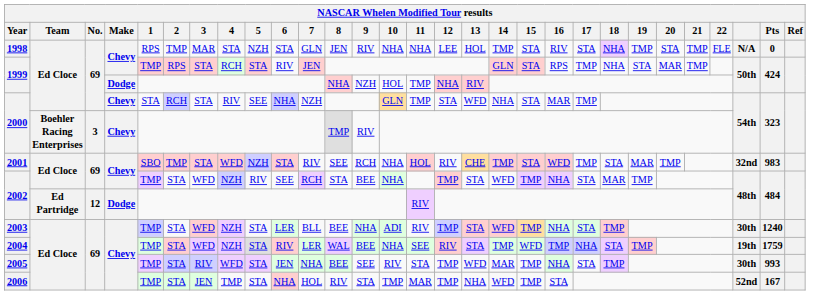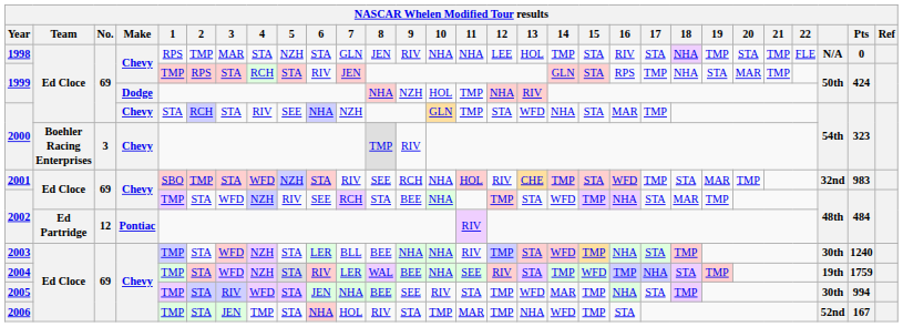 <table class="wikitable" style="text-align:center; font-size:75%">
 <tr>
 <th colspan=38><a href='#'>NASCAR Whelen Modified Tour</a> results</th>
 </tr>
 <tr>
 <th>Year</th>
 <th>Team</th>
 <th>No.</th>
 <th>Make</th>
 <th>1</th>
 <th>2</th>
 <th>3</th>
 <th>4</th>
 <th>5</th>
 <th>6</th>
 <th>7</th>
 <th>8</th>
 <th>9</th>
 <th>10</th>
 <th>11</th>
 <th>12</th>
 <th>13</th>
 <th>14</th>
 <th>15</th>
 <th>16</th>
 <th>17</th>
 <th>18</th>
 <th>19</th>
 <th>20</th>
 <th>21</th>
 <th>22</th>
 <th></th>
 <th>Pts</th>
 <th>Ref</th>
 </tr>
 <tr>
 <th><a href='#'>1998</a></th>
 <th rowspan=4>Ed Cloce</th>
 <th rowspan=4>69</th>
 <th rowspan=2><a href='#'>Chevy</a></th>
 <td><a href='#'>RPS</a></td>
 <td><a href='#'>TMP</a></td>
 <td><a href='#'>MAR</a></td>
 <td><a href='#'>STA</a></td>
 <td><a href='#'>NZH</a></td>
 <td><a href='#'>STA</a></td>
 <td><a href='#'>GLN</a></td>
 <td><a href='#'>JEN</a></td>
 <td><a href='#'>RIV</a></td>
 <td><a href='#'>NHA</a></td>
 <td><a href='#'>NHA</a></td>
 <td><a href='#'>LEE</a></td>
 <td><a href='#'>HOL</a></td>
 <td><a href='#'>TMP</a></td>
 <td><a href='#'>STA</a></td>
 <td><a href='#'>RIV</a></td>
 <td><a href='#'>STA</a></td>
 <td style="background:#EFCFFF;"><a href='#'>NHA</a><br></td>
 <td><a href='#'>TMP</a></td>
 <td><a href='#'>STA</a></td>
 <td><a href='#'>TMP</a></td>
 <td><a href='#'>FLE</a></td>
 <th>N/A</th>
 <th>0</th>
 <th></th>
 </tr>
 <tr>
 <th rowspan=2><a href='#'>1999</a></th>
 <td style="background:#FFCFCF;"><a href='#'>TMP</a><br></td>
 <td style="background:#FFCFCF;"><a href='#'>RPS</a><br></td>
 <td style="background:#FFCFCF;"><a href='#'>STA</a><br></td>
 <td style="background:#DFFFDF;"><a href='#'>RCH</a><br></td>
 <td style="background:#FFCFCF;"><a href='#'>STA</a><br></td>
 <td><a href='#'>RIV</a></td>
 <td style="background:#FFCFCF;"><a href='#'>JEN</a><br></td>
 <td colspan=6></td>
 <td style="background:#FFCFCF;"><a href='#'>GLN</a><br></td>
 <td style="background:#FFCFCF;"><a href='#'>STA</a><br></td>
 <td><a href='#'>RPS</a></td>
 <td><a href='#'>TMP</a></td>
 <td><a href='#'>NHA</a></td>
 <td><a href='#'>STA</a></td>
 <td><a href='#'>MAR</a></td>
 <td><a href='#'>TMP</a></td>
 <td></td>
 <th rowspan=2>50th</th>
 <th rowspan=2>424</th>
 <th rowspan=2></th>
 </tr>
 <tr>
 <th><a href='#'>Dodge</a></th>
 <td colspan=7></td>
 <td style="background:#FFCFCF;"><a href='#'>NHA</a><br></td>
 <td><a href='#'>NZH</a></td>
 <td><a href='#'>HOL</a></td>
 <td><a href='#'>TMP</a></td>
 <td style="background:#FFCFCF;"><a href='#'>NHA</a><br></td>
 <td style="background:#FFCFCF;"><a href='#'>RIV</a><br></td>
 <td colspan=9></td>
 </tr>
 <tr>
 <th rowspan=2><a href='#'>2000</a></th>
 <th><a href='#'>Chevy</a></th>
 <td><a href='#'>STA</a></td>
 <td style="background:#CFCFFF;"><a href='#'>RCH</a><br></td>
 <td><a href='#'>STA</a></td>
 <td><a href='#'>RIV</a></td>
 <td><a href='#'>SEE</a></td>
 <td style="background:#CFCFFF;"><a href='#'>NHA</a><br></td>
 <td><a href='#'>NZH</a></td>
 <td colspan=2></td>
 <td style="background:#FFDF9F;"><a href='#'>GLN</a><br></td>
 <td><a href='#'>TMP</a></td>
 <td><a href='#'>STA</a></td>
 <td><a href='#'>WFD</a></td>
 <td><a href='#'>NHA</a></td>
 <td><a href='#'>STA</a></td>
 <td><a href='#'>MAR</a></td>
 <td><a href='#'>TMP</a></td>
 <td colspan=5></td>
 <th rowspan=2>54th</th>
 <th rowspan=2>323</th>
 <th rowspan=2></th>
 </tr>
 <tr>
 <th>Boehler Racing Enterprises</th>
 <th>3</th>
 <th><a href='#'>Chevy</a></th>
 <td colspan=7></td>
 <td style="background:#DFDFDF;"><a href='#'>TMP</a><br></td>
 <td><a href='#'>RIV</a></td>
 <td colspan=13></td>
 </tr>
 <tr>
 <th><a href='#'>2001</a></th>
 <th rowspan=2>Ed Cloce</th>
 <th rowspan=2>69</th>
 <th rowspan=2><a href='#'>Chevy</a></th>
 <td style="background:#FFCFCF;"><a href='#'>SBO</a><br></td>
 <td style="background:#FFCFCF;"><a href='#'>TMP</a><br></td>
 <td style="background:#FFCFCF;"><a href='#'>STA</a><br></td>
 <td style="background:#FFCFCF;"><a href='#'>WFD</a><br></td>
 <td style="background:#CFCFFF;"><a href='#'>NZH</a><br></td>
 <td style="background:#FFCFCF;"><a href='#'>STA</a><br></td>
 <td><a href='#'>RIV</a></td>
 <td><a href='#'>SEE</a></td>
 <td><a href='#'>RCH</a></td>
 <td><a href='#'>NHA</a></td>
 <td style="background:#FFCFCF;"><a href='#'>HOL</a><br></td>
 <td><a href='#'>RIV</a></td>
 <td style="background:#FFDF9F;"><a href='#'>CHE</a><br></td>
 <td style="background:#FFCFCF;"><a href='#'>TMP</a><br></td>
 <td style="background:#FFCFCF;"><a href='#'>STA</a><br></td>
 <td style="background:#FFCFCF;"><a href='#'>WFD</a><br></td>
 <td><a href='#'>TMP</a></td>
 <td><a href='#'>STA</a></td>
 <td><a href='#'>MAR</a></td>
 <td><a href='#'>TMP</a></td>
 <td colspan=2></td>
 <th>32nd</th>
 <th>983</th>
 <th></th>
 </tr>
 <tr>
 <th rowspan=2><a href='#'>2002</a></th>
 <td style="background:#EFCFFF;"><a href='#'>TMP</a><br></td>
 <td><a href='#'>STA</a></td>
 <td><a href='#'>WFD</a></td>
 <td style="background:#CFCFFF;"><a href='#'>NZH</a><br></td>
 <td><a href='#'>RIV</a></td>
 <td><a href='#'>SEE</a></td>
 <td style="background:#EFCFFF;"><a href='#'>RCH</a><br></td>
 <td><a href='#'>STA</a></td>
 <td><a href='#'>BEE</a></td>
 <td style="background:#DFFFDF;"><a href='#'>NHA</a><br></td>
 <td></td>
 <td style="background:#FFCFCF;"><a href='#'>TMP</a><br></td>
 <td><a href='#'>STA</a></td>
 <td><a href='#'>WFD</a></td>
 <td style="background:#EFCFFF;"><a href='#'>TMP</a><br></td>
 <td style="background:#EFCFFF;"><a href='#'>NHA</a><br></td>
 <td><a href='#'>STA</a></td>
 <td><a href='#'>MAR</a></td>
 <td><a href='#'>TMP</a></td>
 <td colspan=3></td>
 <th rowspan=2>48th</th>
 <th rowspan=2>484</th>
 <th rowspan=2></th>
 </tr>
 <tr>
 <th>Ed Partridge</th>
 <th>12</th>
-<th><a href='#'>Dodge</a></th>
+<th><a href='#'>Pontiac</a></th>
 <td colspan=10></td>
 <td style="background:#EFCFFF;"><a href='#'>RIV</a><br></td>
 <td colspan=11></td>
 </tr>
 <tr>
 <th><a href='#'>2003</a></th>
 <th rowspan=4>Ed Cloce</th>
 <th rowspan=4>69</th>
 <th rowspan=4><a href='#'>Chevy</a></th>
 <td style="background:#CFCFFF;"><a href='#'>TMP</a><br></td>
 <td><a href='#'>STA</a></td>
 <td style="background:#FFCFCF;"><a href='#'>WFD</a><br></td>
 <td style="background:#EFCFFF;"><a href='#'>NZH</a><br></td>
 <td><a href='#'>STA</a></td>
 <td style="background:#DFFFDF;"><a href='#'>LER</a><br></td>
 <td><a href='#'>BLL</a></td>
 <td><a href='#'>BEE</a></td>
 <td style="background:#DFFFDF;"><a href='#'>NHA</a><br></td>
-<td style="background:#DFFFDF;"><a href='#'>ADI</a><br></td>
+<td style="background:#DFFFDF;"><a href='#'>NHA</a><br></td>
 <td><a href='#'>RIV</a></td>
 <td style="background:#CFCFFF;"><a href='#'>TMP</a><br></td>
 <td style="background:#FFCFCF;"><a href='#'>STA</a><br></td>
 <td style="background:#FFCFCF;"><a href='#'>WFD</a><br></td>
 <td style="background:#FFDF9F;"><a href='#'>TMP</a><br></td>
 <td style="background:#DFFFDF;"><a href='#'>NHA</a><br></td>
 <td style="background:#DFFFDF;"><a href='#'>STA</a><br></td>
 <td style="background:#FFCFCF;"><a href='#'>TMP</a><br></td>
 <td colspan=4></td>
 <th>30th</th>
 <th>1240</th>
 <th></th>
 </tr>
 <tr>
 <th><a href='#'>2004</a></th>
 <td style="background:#DFFFDF;"><a href='#'>TMP</a><br></td>
 <td style="background:#FFCFCF;"><a href='#'>STA</a><br></td>
 <td style="background:#EFCFFF;"><a href='#'>WFD</a><br></td>
 <td style="background:#EFCFFF;"><a href='#'>NZH</a><br></td>
 <td style="background:#DFDFDF;"><a href='#'>STA</a><br></td>
 <td style="background:#FFCFCF;"><a href='#'>RIV</a><br></td>
 <td style="background:#DFFFDF;"><a href='#'>LER</a><br></td>
 <td style="background:#EFCFFF;"><a href='#'>WAL</a><br></td>
 <td style="background:#DFFFDF;"><a href='#'>BEE</a><br></td>
 <td style="background:#DFFFDF;"><a href='#'>NHA</a><br></td>
 <td style="background:#DFFFDF;"><a href='#'>SEE</a><br></td>
 <td style="background:#FFCFCF;"><a href='#'>RIV</a><br></td>
 <td style="background:#EFCFFF;"><a href='#'>STA</a><br></td>
 <td style="background:#DFFFDF;"><a href='#'>TMP</a><br></td>
 <td style="background:#DFFFDF;"><a href='#'>WFD</a><br></td>
 <td style="background:#CFCFFF;"><a href='#'>TMP</a><br></td>
 <td style="background:#CFCFFF;"><a href='#'>NHA</a><br></td>
 <td style="background:#EFCFFF;"><a href='#'>STA</a><br></td>
 <td style="background:#FFCFCF;"><a href='#'>TMP</a><br></td>
 <td colspan=3></td>
 <th>19th</th>
 <th>1759</th>
 <th></th>
 </tr>
 <tr>
 <th><a href='#'>2005</a></th>
 <td style="background:#EFCFFF;"><a href='#'>TMP</a><br></td>
 <td style="background:#CFCFFF;"><a href='#'>STA</a><br></td>
 <td style="background:#CFCFFF;"><a href='#'>RIV</a><br></td>
 <td style="background:#EFCFFF;"><a href='#'>WFD</a><br></td>
 <td style="background:#EFCFFF;"><a href='#'>STA</a><br></td>
 <td style="background:#DFFFDF;"><a href='#'>JEN</a><br></td>
 <td style="background:#DFFFDF;"><a href='#'>NHA</a><br></td>
 <td style="background:#DFFFDF;"><a href='#'>BEE</a><br></td>
 <td><a href='#'>SEE</a></td>
 <td><a href='#'>RIV</a></td>
 <td><a href='#'>STA</a></td>
 <td><a href='#'>TMP</a></td>
 <td><a href='#'>WFD</a></td>
 <td><a href='#'>MAR</a></td>
 <td><a href='#'>TMP</a></td>
 <td style="background:#DFFFDF;"><a href='#'>NHA</a><br></td>
 <td><a href='#'>STA</a></td>
 <td style="background:#EFCFFF;"><a href='#'>TMP</a><br></td>
 <td colspan=4></td>
 <th>30th</th>
-<th>993</th>
+<th>994</th>
 <th></th>
 </tr>
 <tr>
 <th><a href='#'>2006</a></th>
 <td style="background:#DFFFDF;"><a href='#'>TMP</a><br></td>
 <td style="background:#DFFFDF;"><a href='#'>STA</a><br></td>
 <td style="background:#DFFFDF;"><a href='#'>JEN</a><br></td>
 <td><a href='#'>TMP</a></td>
 <td><a href='#'>STA</a></td>
 <td style="background:#FFCFCF;"><a href='#'>NHA</a><br></td>
 <td><a href='#'>HOL</a></td>
 <td><a href='#'>RIV</a></td>
 <td><a href='#'>STA</a></td>
 <td><a href='#'>TMP</a></td>
 <td><a href='#'>MAR</a></td>
 <td><a href='#'>TMP</a></td>
 <td><a href='#'>NHA</a></td>
 <td><a href='#'>WFD</a></td>
 <td><a href='#'>TMP</a></td>
 <td><a href='#'>STA</a></td>
 <td colspan=6></td>
 <th>52nd</th>
 <th>167</th>
 <th></th>
 </tr>
 </table>
